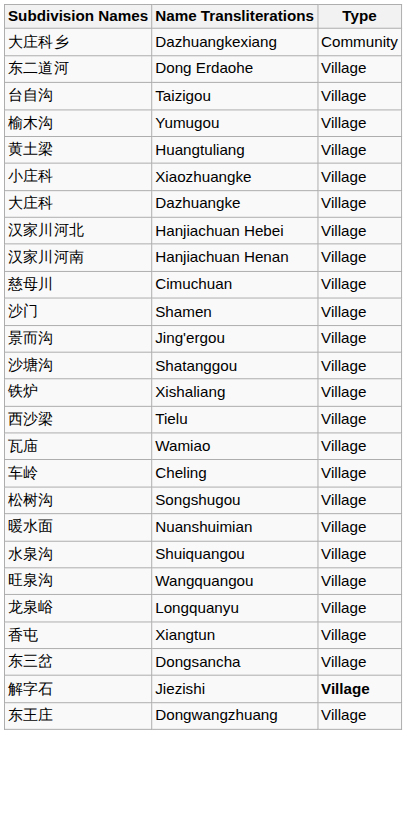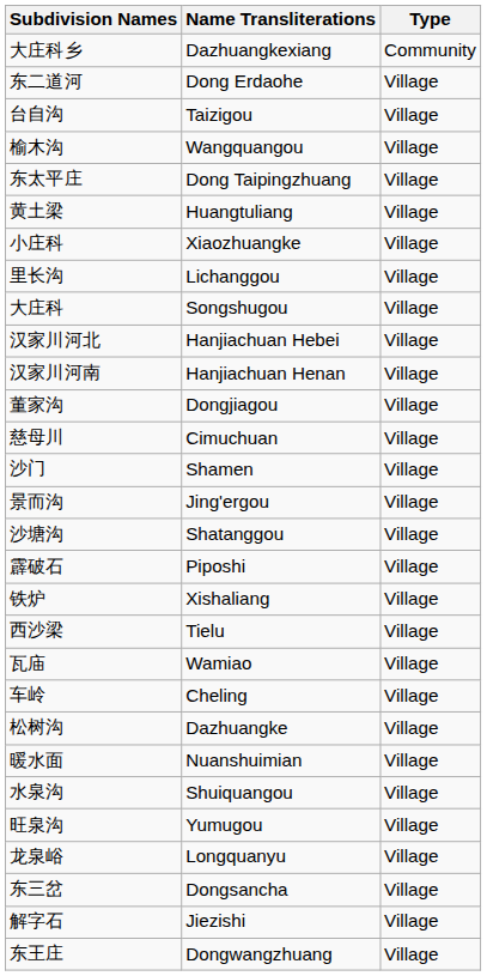 <table class="wikitable sortable">
 <tr>
 <th>Subdivision Names</th>
 <th>Name Transliterations</th>
 <th>Type</th>
 </tr>
 <tr>
 <td>大庄科乡</td>
 <td>Dazhuangkexiang</td>
 <td>Community</td>
 </tr>
 <tr>
 <td>东二道河</td>
 <td>Dong Erdaohe</td>
 <td>Village</td>
 </tr>
 <tr>
 <td>台自沟</td>
 <td>Taizigou</td>
 <td>Village</td>
 </tr>
 <tr>
 <td>榆木沟</td>
-<td>Yumugou</td>
+<td>Wangquangou</td>
+<td>Village</td>
+</tr>
+<tr>
+<td>东太平庄</td>
+<td>Dong Taipingzhuang</td>
 <td>Village</td>
 </tr>
 <tr>
 <td>黄土梁</td>
 <td>Huangtuliang</td>
 <td>Village</td>
 </tr>
 <tr>
 <td>小庄科</td>
 <td>Xiaozhuangke</td>
 <td>Village</td>
 </tr>
 <tr>
+<td>里长沟</td>
+<td>Lichanggou</td>
+<td>Village</td>
+</tr>
+<tr>
 <td>大庄科</td>
-<td>Dazhuangke</td>
+<td>Songshugou</td>
 <td>Village</td>
 </tr>
 <tr>
 <td>汉家川河北</td>
 <td>Hanjiachuan Hebei</td>
 <td>Village</td>
 </tr>
 <tr>
 <td>汉家川河南</td>
 <td>Hanjiachuan Henan</td>
+<td>Village</td>
+</tr>
+<tr>
+<td>董家沟</td>
+<td>Dongjiagou</td>
 <td>Village</td>
 </tr>
 <tr>
 <td>慈母川</td>
 <td>Cimuchuan</td>
 <td>Village</td>
 </tr>
 <tr>
 <td>沙门</td>
 <td>Shamen</td>
 <td>Village</td>
 </tr>
 <tr>
 <td>景而沟</td>
 <td>Jing'ergou</td>
 <td>Village</td>
 </tr>
 <tr>
 <td>沙塘沟</td>
 <td>Shatanggou</td>
+<td>Village</td>
+</tr>
+<tr>
+<td>霹破石</td>
+<td>Piposhi</td>
 <td>Village</td>
 </tr>
 <tr>
 <td>铁炉</td>
 <td>Xishaliang</td>
 <td>Village</td>
 </tr>
 <tr>
 <td>西沙梁</td>
 <td>Tielu</td>
 <td>Village</td>
 </tr>
 <tr>
 <td>瓦庙</td>
 <td>Wamiao</td>
 <td>Village</td>
 </tr>
 <tr>
 <td>车岭</td>
 <td>Cheling</td>
 <td>Village</td>
 </tr>
 <tr>
 <td>松树沟</td>
-<td>Songshugou</td>
+<td>Dazhuangke</td>
 <td>Village</td>
 </tr>
 <tr>
 <td>暖水面</td>
 <td>Nuanshuimian</td>
 <td>Village</td>
 </tr>
 <tr>
 <td>水泉沟</td>
 <td>Shuiquangou</td>
 <td>Village</td>
 </tr>
 <tr>
 <td>旺泉沟</td>
-<td>Wangquangou</td>
+<td>Yumugou</td>
 <td>Village</td>
 </tr>
 <tr>
 <td>龙泉峪</td>
 <td>Longquanyu</td>
-<td>Village</td>
-</tr>
-<tr>
-<td>香屯</td>
-<td>Xiangtun</td>
 <td>Village</td>
 </tr>
 <tr>
 <td>东三岔</td>
 <td>Dongsancha</td>
 <td>Village</td>
 </tr>
 <tr>
 <td>解字石</td>
 <td>Jiezishi</td>
-<td><strong>Village</strong></td>
+<td>Village</td>
 </tr>
 <tr>
 <td>东王庄</td>
 <td>Dongwangzhuang</td>
 <td>Village</td>
 </tr>
 </table>
